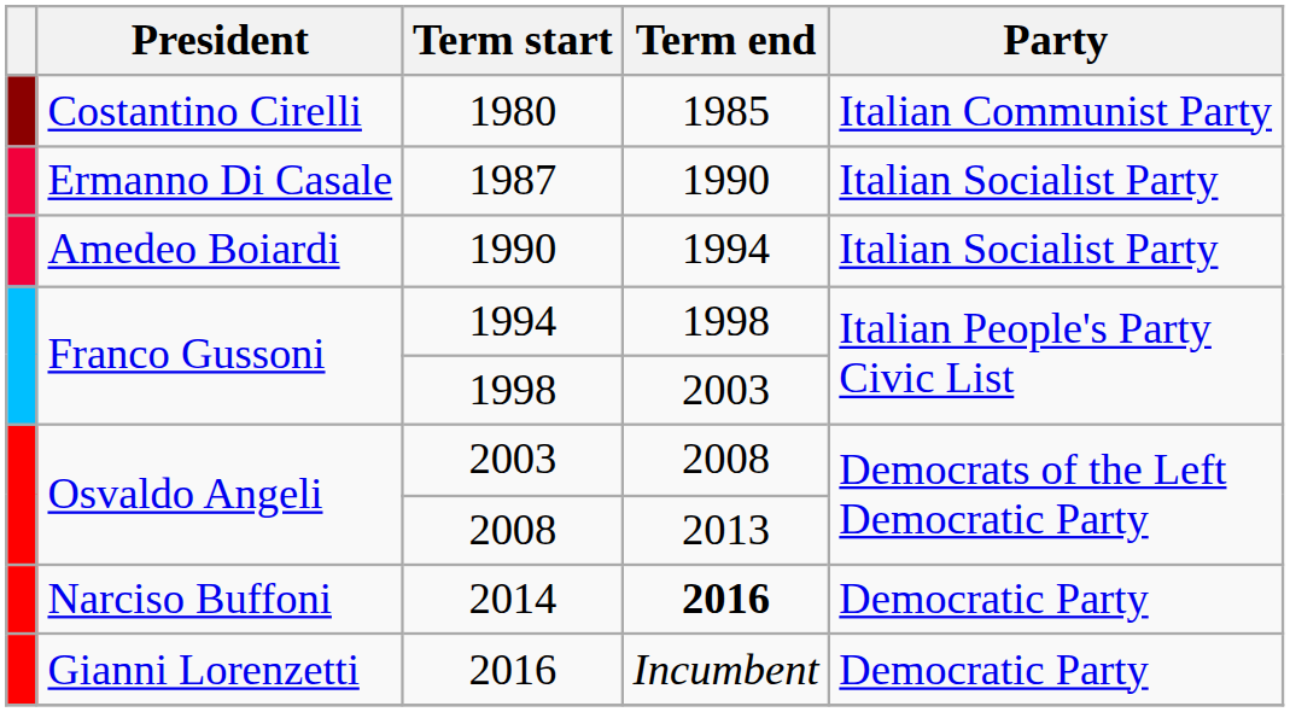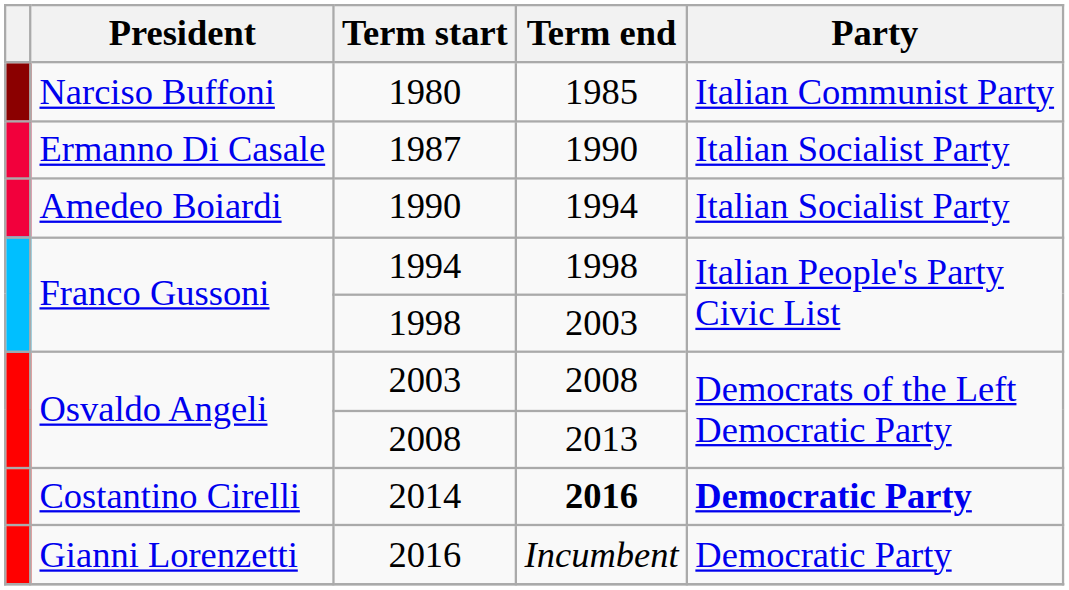 <table class="wikitable">
 <tr>
 <th class=unsortable> </th>
 <th>President</th>
 <th>Term start</th>
 <th>Term end</th>
 <th>Party</th>
 </tr>
 <tr>
 <th style="background:#8B0000;"></th>
-<td><a href='#'>Costantino Cirelli</a></td>
+<td><a href='#'>Narciso Buffoni</a></td>
 <td align=center>1980</td>
 <td align=center>1985</td>
 <td><a href='#'>Italian Communist Party</a></td>
 </tr>
 <tr>
 <th style="background:#F2003C;"></th>
 <td><a href='#'>Ermanno Di Casale</a></td>
 <td align=center>1987</td>
 <td align=center>1990</td>
 <td><a href='#'>Italian Socialist Party</a></td>
 </tr>
 <tr>
 <th style="background:#F2003C;"></th>
 <td><a href='#'>Amedeo Boiardi</a></td>
 <td align=center>1990</td>
 <td align=center>1994</td>
 <td><a href='#'>Italian Socialist Party</a></td>
 </tr>
 <tr>
 <th rowspan=2 style="background:#00BFFF;"></th>
 <td rowspan=2><a href='#'>Franco Gussoni</a></td>
 <td align=center>1994</td>
 <td align=center>1998</td>
 <td rowspan=2><a href='#'>Italian People's Party</a><br><a href='#'>Civic List</a></td>
 </tr>
 <tr>
 <td align=center>1998</td>
 <td align=center>2003</td>
 </tr>
 <tr>
 <th rowspan=2 style="background:#FF0000;"></th>
 <td rowspan=2><a href='#'>Osvaldo Angeli</a></td>
 <td align=center>2003</td>
 <td align=center>2008</td>
 <td rowspan=2><a href='#'>Democrats of the Left</a><br><a href='#'>Democratic Party</a></td>
 </tr>
 <tr>
 <td align=center>2008</td>
 <td align=center>2013</td>
 </tr>
 <tr>
 <th style="background:#FF0000;"></th>
-<td><a href='#'>Narciso Buffoni</a></td>
+<td><a href='#'>Costantino Cirelli</a></td>
 <td align=center>2014</td>
 <td align=center><strong>2016</strong></td>
-<td><a href='#'>Democratic Party</a></td>
+<td><strong><a href='#'>Democratic Party</a></strong></td>
 </tr>
 <tr>
 <th style="background:#FF0000;"></th>
 <td><a href='#'>Gianni Lorenzetti</a></td>
 <td align=center>2016</td>
 <td align=center><em>Incumbent</em></td>
 <td><a href='#'>Democratic Party</a></td>
 </tr>
 <tr>
 </tr>
 </table>
